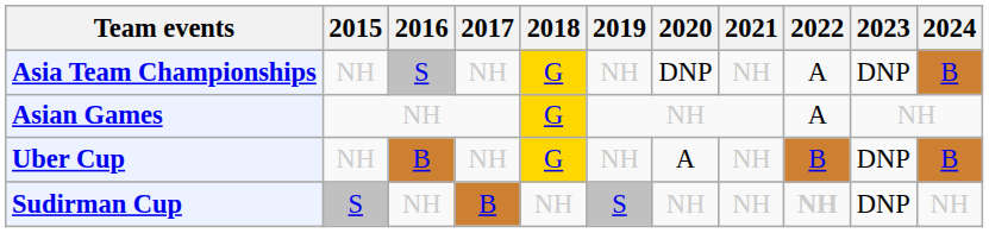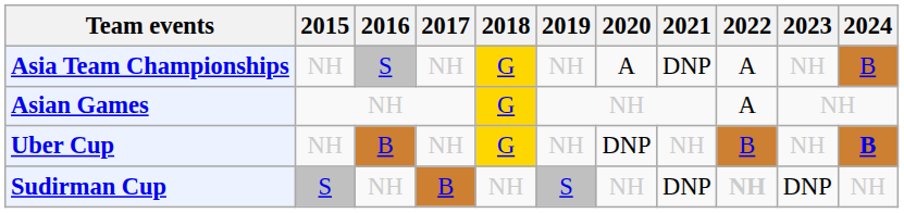 <table class="wikitable" style="font-size: 90%; text-align:center">
 <tr>
 <th>Team events</th>
 <th>2015</th>
 <th>2016</th>
 <th>2017</th>
 <th>2018</th>
 <th>2019</th>
 <th>2020</th>
 <th>2021</th>
 <th>2022</th>
 <th>2023</th>
 <th>2024</th>
 </tr>
 <tr>
 <td bgcolor="#ECF2FF"; align="left"><strong><a href='#'>Asia Team Championships</a></strong></td>
 <td style=color:#ccc>NH</td>
 <td bgcolor=silver><a href='#'>S</a></td>
 <td style=color:#ccc>NH</td>
 <td bgcolor=gold><a href='#'>G</a></td>
 <td style=color:#ccc>NH</td>
-<td>DNP</td>
-<td style=color:#ccc>NH</td>
 <td>A</td>
 <td>DNP</td>
+<td>A</td>
+<td style=color:#ccc>NH</td>
 <td bgcolor=CD7F32><a href='#'>B</a></td>
 </tr>
 <tr>
 <td bgcolor="#ECF2FF"; align="left"><strong><a href='#'>Asian Games</a></strong></td>
 <td colspan="3" style=color:#ccc>NH</td>
 <td bgcolor=gold><a href='#'>G</a></td>
 <td colspan="3" style=color:#ccc>NH</td>
 <td>A</td>
 <td colspan="3" style=color:#ccc>NH</td>
 </tr>
 <tr>
 <td bgcolor="#ECF2FF"; align="left"><strong><a href='#'>Uber Cup</a></strong></td>
 <td style=color:#ccc>NH</td>
 <td bgcolor=CD7F32><a href='#'>B</a></td>
 <td style=color:#ccc>NH</td>
 <td bgcolor=gold><a href='#'>G</a></td>
 <td style=color:#ccc>NH</td>
-<td>A</td>
+<td>DNP</td>
 <td style=color:#ccc>NH</td>
 <td bgcolor=CD7F32><a href='#'>B</a></td>
-<td>DNP</td>
-<td bgcolor=CD7F32><a href='#'>B</a></td>
+<td style=color:#ccc>NH</td>
+<td bgcolor=CD7F32><strong><a href='#'>B</a></strong></td>
 </tr>
 <tr>
 <td bgcolor="#ECF2FF"; align="left"><strong><a href='#'>Sudirman Cup</a></strong></td>
 <td bgcolor=silver><a href='#'>S</a></td>
 <td style=color:#ccc>NH</td>
 <td bgcolor=CD7F32><a href='#'>B</a></td>
 <td style=color:#ccc>NH</td>
 <td bgcolor=silver><a href='#'>S</a></td>
 <td style=color:#ccc>NH</td>
-<td style=color:#ccc>NH</td>
+<td>DNP</td>
 <td style=color:#ccc><strong>NH</strong></td>
 <td>DNP</td>
 <td style=color:#ccc>NH</td>
 </tr>
 </table>
